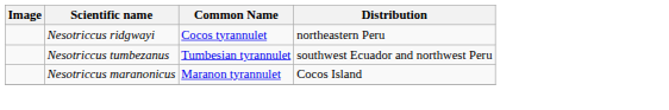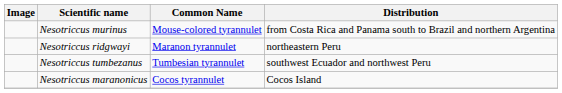 <table class="wikitable">
 <tr>
 <th>Image</th>
 <th>Scientific name</th>
 <th>Common Name</th>
 <th>Distribution</th>
 </tr>
 <tr>
 <td></td>
+<td><em>Nesotriccus murinus</em></td>
+<td><a href='#'>Mouse-colored tyrannulet</a></td>
+<td>from Costa Rica and Panama south to Brazil and northern Argentina</td>
+</tr>
+<tr>
+<td></td>
 <td><em>Nesotriccus ridgwayi</em></td>
-<td><a href='#'>Cocos tyrannulet</a></td>
+<td><a href='#'>Maranon tyrannulet</a></td>
 <td>northeastern Peru</td>
 </tr>
 <tr>
 <td></td>
 <td><em>Nesotriccus tumbezanus</em></td>
 <td><a href='#'>Tumbesian tyrannulet</a></td>
 <td>southwest Ecuador and northwest Peru</td>
 </tr>
 <tr>
 <td></td>
 <td><em>Nesotriccus maranonicus</em></td>
-<td><a href='#'>Maranon tyrannulet</a></td>
+<td><a href='#'>Cocos tyrannulet</a></td>
 <td>Cocos Island</td>
 </tr>
 <tr>
 </tr>
 </table>
